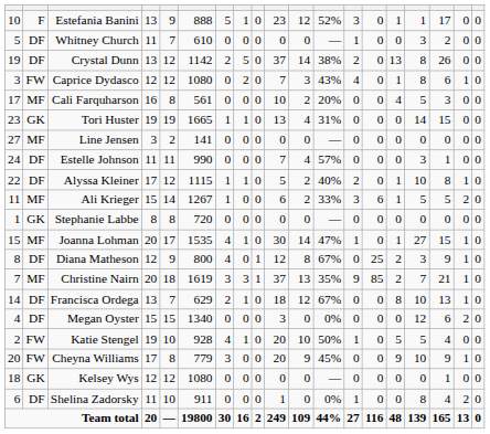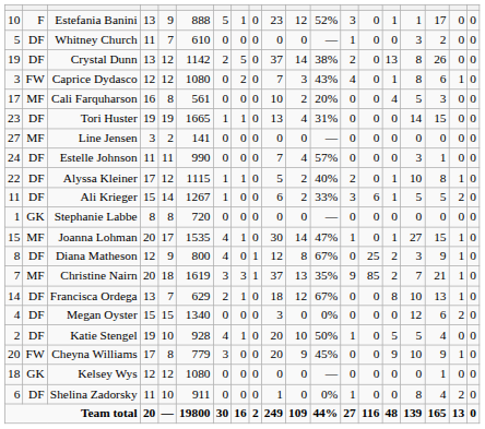 <table class="wikitable sortable" style="text-align:right;">
 <tr>
 <th></th>
 <th></th>
 <th></th>
 <th></th>
 <th></th>
 <th></th>
 <th></th>
 <th></th>
 <th></th>
 <th></th>
 <th></th>
 <th></th>
 <th></th>
 <th></th>
 <th></th>
 <th></th>
 <th></th>
 <th></th>
 <th></th>
 </tr>
 <tr>
 <td>10</td>
 <td>F</td>
 <td>Estefania Banini</td>
 <td>13</td>
 <td>9</td>
 <td>888</td>
 <td>5</td>
 <td>1</td>
 <td>0</td>
 <td>23</td>
 <td>12</td>
 <td>52%</td>
 <td>3</td>
 <td>0</td>
 <td>1</td>
 <td>1</td>
 <td>17</td>
 <td>0</td>
 <td>0</td>
 </tr>
 <tr>
 <td>5</td>
 <td>DF</td>
 <td>Whitney Church</td>
 <td>11</td>
 <td>7</td>
 <td>610</td>
 <td>0</td>
 <td>0</td>
 <td>0</td>
 <td>0</td>
 <td>0</td>
 <td>—</td>
 <td>1</td>
 <td>0</td>
 <td>0</td>
 <td>3</td>
 <td>2</td>
 <td>0</td>
 <td>0</td>
 </tr>
 <tr>
 <td>19</td>
 <td>DF</td>
 <td>Crystal Dunn</td>
 <td>13</td>
 <td>12</td>
 <td>1142</td>
 <td>2</td>
 <td>5</td>
 <td>0</td>
 <td>37</td>
 <td>14</td>
 <td>38%</td>
 <td>2</td>
 <td>0</td>
 <td>13</td>
 <td>8</td>
 <td>26</td>
 <td>0</td>
 <td>0</td>
 </tr>
 <tr>
 <td>3</td>
 <td>FW</td>
 <td>Caprice Dydasco</td>
 <td>12</td>
 <td>12</td>
 <td>1080</td>
 <td>0</td>
 <td>2</td>
 <td>0</td>
 <td>7</td>
 <td>3</td>
 <td>43%</td>
 <td>4</td>
 <td>0</td>
 <td>1</td>
 <td>8</td>
 <td>6</td>
 <td>1</td>
 <td>0</td>
 </tr>
 <tr>
 <td>17</td>
 <td>MF</td>
 <td>Cali Farquharson</td>
 <td>16</td>
 <td>8</td>
 <td>561</td>
 <td>0</td>
 <td>0</td>
 <td>0</td>
 <td>10</td>
 <td>2</td>
 <td>20%</td>
 <td>0</td>
 <td>0</td>
 <td>4</td>
 <td>5</td>
 <td>3</td>
 <td>0</td>
 <td>0</td>
 </tr>
 <tr>
 <td>23</td>
-<td>GK</td>
+<td>DF</td>
 <td>Tori Huster</td>
 <td>19</td>
 <td>19</td>
 <td>1665</td>
 <td>1</td>
 <td>1</td>
 <td>0</td>
 <td>13</td>
 <td>4</td>
 <td>31%</td>
 <td>0</td>
 <td>0</td>
 <td>0</td>
 <td>14</td>
 <td>15</td>
 <td>0</td>
 <td>0</td>
 </tr>
 <tr>
 <td>27</td>
 <td>MF</td>
 <td>Line Jensen</td>
 <td>3</td>
 <td>2</td>
 <td>141</td>
 <td>0</td>
 <td>0</td>
 <td>0</td>
 <td>0</td>
 <td>0</td>
 <td>—</td>
 <td>0</td>
 <td>0</td>
 <td>0</td>
 <td>0</td>
 <td>0</td>
 <td>0</td>
 <td>0</td>
 </tr>
 <tr>
 <td>24</td>
 <td>DF</td>
 <td>Estelle Johnson</td>
 <td>11</td>
 <td>11</td>
 <td>990</td>
 <td>0</td>
 <td>0</td>
 <td>0</td>
 <td>7</td>
 <td>4</td>
 <td>57%</td>
 <td>0</td>
 <td>0</td>
 <td>0</td>
 <td>3</td>
 <td>1</td>
 <td>0</td>
 <td>0</td>
 </tr>
 <tr>
 <td>22</td>
 <td>DF</td>
 <td>Alyssa Kleiner</td>
 <td>17</td>
 <td>12</td>
 <td>1115</td>
 <td>1</td>
 <td>1</td>
 <td>0</td>
 <td>5</td>
 <td>2</td>
 <td>40%</td>
 <td>2</td>
 <td>0</td>
 <td>1</td>
 <td>10</td>
 <td>8</td>
 <td>1</td>
 <td>0</td>
 </tr>
 <tr>
 <td>11</td>
-<td>MF</td>
+<td>DF</td>
 <td>Ali Krieger</td>
 <td>15</td>
 <td>14</td>
 <td>1267</td>
 <td>1</td>
 <td>0</td>
 <td>0</td>
 <td>6</td>
 <td>2</td>
 <td>33%</td>
 <td>3</td>
 <td>6</td>
 <td>1</td>
 <td>5</td>
 <td>5</td>
 <td>2</td>
 <td>0</td>
 </tr>
 <tr>
 <td>1</td>
 <td>GK</td>
 <td>Stephanie Labbe</td>
 <td>8</td>
 <td>8</td>
 <td>720</td>
 <td>0</td>
 <td>0</td>
 <td>0</td>
 <td>0</td>
 <td>0</td>
 <td>—</td>
 <td>0</td>
 <td>0</td>
 <td>0</td>
 <td>0</td>
 <td>0</td>
 <td>0</td>
 <td>0</td>
 </tr>
 <tr>
 <td>15</td>
 <td>MF</td>
 <td>Joanna Lohman</td>
 <td>20</td>
 <td>17</td>
 <td>1535</td>
 <td>4</td>
 <td>1</td>
 <td>0</td>
 <td>30</td>
 <td>14</td>
 <td>47%</td>
 <td>1</td>
 <td>0</td>
 <td>1</td>
 <td>27</td>
 <td>15</td>
 <td>1</td>
 <td>0</td>
 </tr>
 <tr>
 <td>8</td>
 <td>DF</td>
 <td>Diana Matheson</td>
 <td>12</td>
 <td>9</td>
 <td>800</td>
 <td>4</td>
 <td>0</td>
 <td>1</td>
 <td>12</td>
 <td>8</td>
 <td>67%</td>
 <td>0</td>
 <td>25</td>
 <td>2</td>
 <td>3</td>
 <td>9</td>
 <td>1</td>
 <td>0</td>
 </tr>
 <tr>
 <td>7</td>
 <td>MF</td>
 <td>Christine Nairn</td>
 <td>20</td>
 <td>18</td>
 <td>1619</td>
 <td>3</td>
 <td>3</td>
 <td>1</td>
 <td>37</td>
 <td>13</td>
 <td>35%</td>
 <td>9</td>
 <td>85</td>
 <td>2</td>
 <td>7</td>
 <td>21</td>
 <td>1</td>
 <td>0</td>
 </tr>
 <tr>
 <td>14</td>
 <td>DF</td>
 <td>Francisca Ordega</td>
 <td>13</td>
 <td>7</td>
 <td>629</td>
 <td>2</td>
 <td>1</td>
 <td>0</td>
 <td>18</td>
 <td>12</td>
 <td>67%</td>
 <td>0</td>
 <td>0</td>
 <td>8</td>
 <td>10</td>
 <td>13</td>
 <td>1</td>
 <td>0</td>
 </tr>
 <tr>
 <td>4</td>
 <td>DF</td>
 <td>Megan Oyster</td>
 <td>15</td>
 <td>15</td>
 <td>1340</td>
 <td>0</td>
 <td>0</td>
 <td>0</td>
 <td>3</td>
 <td>0</td>
 <td>0%</td>
 <td>0</td>
 <td>0</td>
 <td>0</td>
 <td>12</td>
 <td>6</td>
 <td>2</td>
 <td>0</td>
 </tr>
 <tr>
 <td>2</td>
-<td>FW</td>
+<td>DF</td>
 <td>Katie Stengel</td>
 <td>19</td>
 <td>10</td>
 <td>928</td>
 <td>4</td>
 <td>1</td>
 <td>0</td>
 <td>20</td>
 <td>10</td>
 <td>50%</td>
 <td>1</td>
 <td>0</td>
 <td>5</td>
 <td>5</td>
 <td>4</td>
 <td>0</td>
 <td>0</td>
 </tr>
 <tr>
 <td>20</td>
 <td>FW</td>
 <td>Cheyna Williams</td>
 <td>17</td>
 <td>8</td>
 <td>779</td>
 <td>3</td>
 <td>0</td>
 <td>0</td>
 <td>20</td>
 <td>9</td>
 <td>45%</td>
 <td>0</td>
 <td>0</td>
 <td>9</td>
 <td>10</td>
 <td>9</td>
 <td>1</td>
 <td>0</td>
 </tr>
 <tr>
 <td>18</td>
 <td>GK</td>
 <td>Kelsey Wys</td>
 <td>12</td>
 <td>12</td>
 <td>1080</td>
 <td>0</td>
 <td>0</td>
 <td>0</td>
 <td>0</td>
 <td>0</td>
 <td>—</td>
 <td>0</td>
 <td>0</td>
 <td>0</td>
 <td>0</td>
 <td>1</td>
 <td>0</td>
 <td>0</td>
 </tr>
 <tr>
 <td>6</td>
 <td>DF</td>
 <td>Shelina Zadorsky</td>
 <td>11</td>
 <td>10</td>
 <td>911</td>
 <td>0</td>
 <td>0</td>
 <td>0</td>
 <td>1</td>
 <td>0</td>
 <td>0%</td>
 <td>1</td>
 <td>0</td>
 <td>0</td>
 <td>8</td>
 <td>4</td>
 <td>2</td>
 <td>0</td>
 </tr>
 <tr class=sortbottom style="font-weight:bold;">
 <td colspan=3>Team total</td>
 <td>20</td>
 <td>—</td>
 <td>19800</td>
 <td>30</td>
 <td>16</td>
 <td>2</td>
 <td>249</td>
 <td>109</td>
 <td>44%</td>
 <td>27</td>
 <td>116</td>
 <td>48</td>
 <td>139</td>
 <td>165</td>
 <td>13</td>
 <td>0</td>
 </tr>
 </table>
